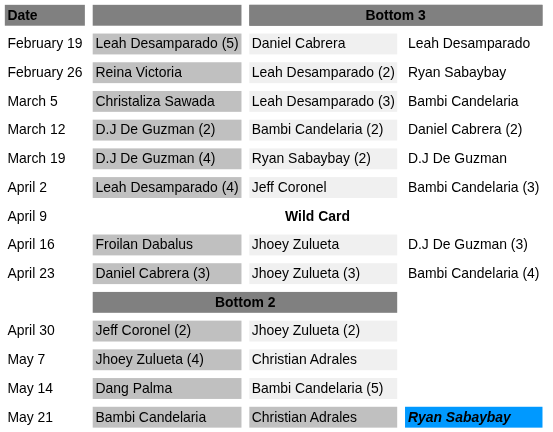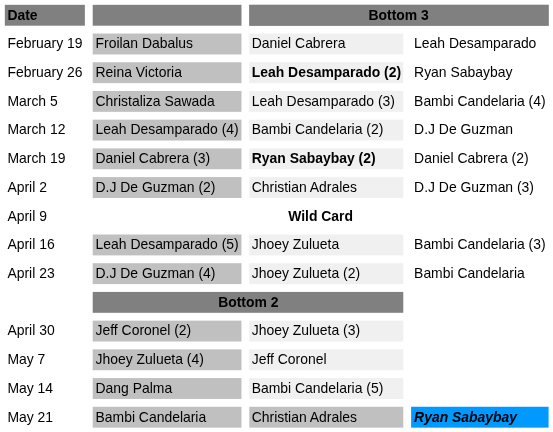 <table cellpadding=3 cellspacing=9>
 <tr bgcolor=#808080>
 <td><strong>Date</strong></td>
 <td></td>
 <td bgcolor=#808080 colspan="4" align="center"><strong>Bottom 3</strong></td>
 </tr>
 <tr>
 <td>February 19</td>
-<td bgcolor="#C0C0C0">Leah Desamparado (5)</td>
+<td bgcolor="#C0C0C0">Froilan Dabalus</td>
 <td bgcolor="#F0F0F0">Daniel Cabrera</td>
 <td>Leah Desamparado</td>
 </tr>
 <tr>
 <td>February 26</td>
 <td bgcolor="#C0C0C0">Reina Victoria</td>
-<td bgcolor="#F0F0F0">Leah Desamparado (2)</td>
+<td bgcolor="#F0F0F0"><strong>Leah Desamparado (2)</strong></td>
 <td>Ryan Sabaybay</td>
 </tr>
 <tr>
 <td>March 5</td>
 <td bgcolor="#C0C0C0">Christaliza Sawada</td>
 <td bgcolor="#F0F0F0">Leah Desamparado (3)</td>
-<td>Bambi Candelaria</td>
+<td>Bambi Candelaria (4)</td>
 </tr>
 <tr>
 <td>March 12</td>
-<td bgcolor="#C0C0C0">D.J De Guzman (2)</td>
+<td bgcolor="#C0C0C0">Leah Desamparado (4)</td>
 <td bgcolor="#F0F0F0">Bambi Candelaria (2)</td>
+<td>D.J De Guzman</td>
+</tr>
+<tr>
+<td>March 19</td>
+<td bgcolor="#C0C0C0">Daniel Cabrera (3)</td>
+<td bgcolor="#F0F0F0"><strong>Ryan Sabaybay (2)</strong></td>
 <td>Daniel Cabrera (2)</td>
 </tr>
 <tr>
-<td>March 19</td>
-<td bgcolor="#C0C0C0">D.J De Guzman (4)</td>
-<td bgcolor="#F0F0F0">Ryan Sabaybay (2)</td>
-<td>D.J De Guzman</td>
-</tr>
-<tr>
 <td>April 2</td>
-<td bgcolor="#C0C0C0">Leah Desamparado (4)</td>
-<td bgcolor="#F0F0F0">Jeff Coronel</td>
-<td>Bambi Candelaria (3)</td>
+<td bgcolor="#C0C0C0">D.J De Guzman (2)</td>
+<td bgcolor="#F0F0F0">Christian Adrales</td>
+<td>D.J De Guzman (3)</td>
 </tr>
 <tr>
 <td>April 9</td>
 <td colspan="3" align="center"><strong>Wild Card</strong></td>
 </tr>
 <tr>
 <td>April 16</td>
-<td bgcolor="#C0C0C0">Froilan Dabalus</td>
+<td bgcolor="#C0C0C0">Leah Desamparado (5)</td>
 <td bgcolor="#F0F0F0">Jhoey Zulueta</td>
-<td>D.J De Guzman (3)</td>
+<td>Bambi Candelaria (3)</td>
 </tr>
 <tr>
 <td>April 23</td>
-<td bgcolor="#C0C0C0">Daniel Cabrera (3)</td>
-<td bgcolor="#F0F0F0">Jhoey Zulueta (3)</td>
-<td>Bambi Candelaria (4)</td>
+<td bgcolor="#C0C0C0">D.J De Guzman (4)</td>
+<td bgcolor="#F0F0F0">Jhoey Zulueta (2)</td>
+<td>Bambi Candelaria</td>
 </tr>
 <tr>
 <td></td>
 <td bgcolor=#808080 colspan="2" align="center"><strong>Bottom 2</strong></td>
 </tr>
 <tr>
 <td>April 30</td>
 <td bgcolor="#C0C0C0">Jeff Coronel (2)</td>
-<td bgcolor="#F0F0F0">Jhoey Zulueta (2)</td>
+<td bgcolor="#F0F0F0">Jhoey Zulueta (3)</td>
 </tr>
 <tr>
 <td>May 7</td>
 <td bgcolor="#C0C0C0">Jhoey Zulueta (4)</td>
-<td bgcolor="#F0F0F0">Christian Adrales</td>
+<td bgcolor="#F0F0F0">Jeff Coronel</td>
 </tr>
 <tr>
 <td>May 14</td>
 <td bgcolor="#C0C0C0">Dang Palma</td>
 <td bgcolor="#F0F0F0">Bambi Candelaria (5)</td>
 </tr>
 <tr>
 <td>May 21</td>
 <td bgcolor="#C0C0C0">Bambi Candelaria</td>
 <td bgcolor="#C0C0C0">Christian Adrales</td>
 <td bgcolor="0099ff"><strong><em>Ryan Sabaybay</em></strong></td>
 </tr>
 </table>
